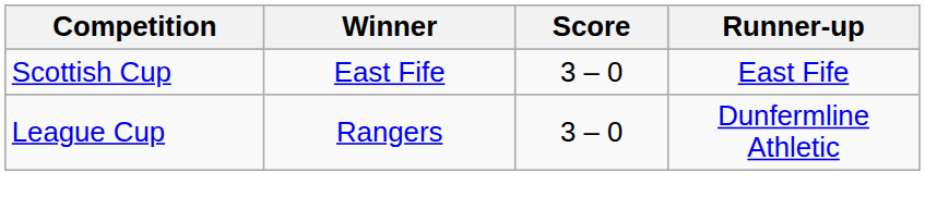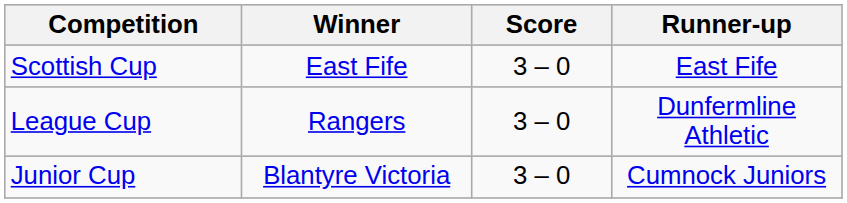 <table class="wikitable" style="text-align: center;">
 <tr>
 <th width=140>Competition</th>
 <th width=135>Winner</th>
 <th width=80>Score</th>
 <th width=135>Runner-up</th>
 </tr>
 <tr>
 <td align=left><a href='#'>Scottish Cup</a></td>
 <td><a href='#'>East Fife</a></td>
 <td align=center>3 – 0</td>
 <td><a href='#'>East Fife</a></td>
 </tr>
 <tr>
 <td align=left><a href='#'>League Cup</a></td>
 <td><a href='#'>Rangers</a></td>
 <td align=center>3 – 0</td>
 <td><a href='#'>Dunfermline Athletic</a></td>
 </tr>
+<tr>
+<td align=left><a href='#'>Junior Cup</a></td>
+<td><a href='#'>Blantyre Victoria</a></td>
+<td align=center>3 – 0</td>
+<td><a href='#'>Cumnock Juniors</a></td>
+</tr>
 </table>
